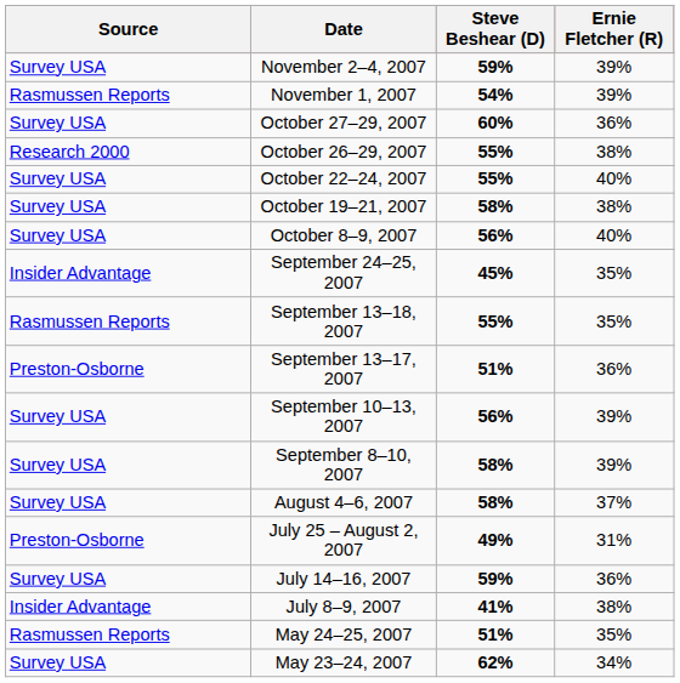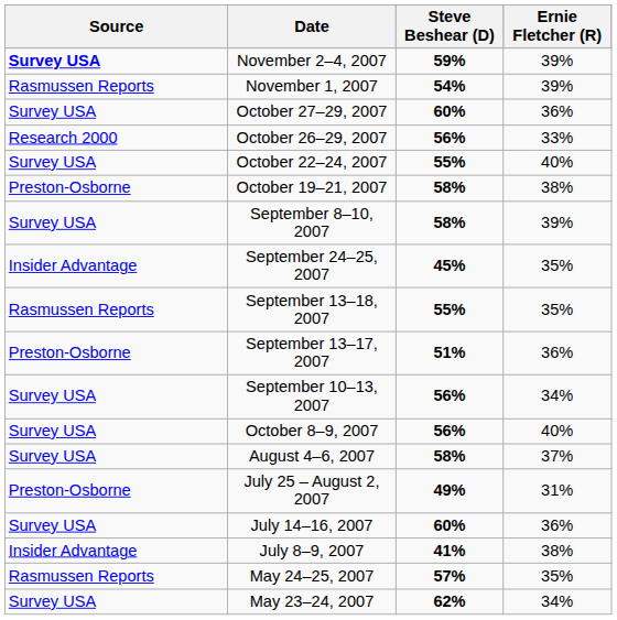 <table class="wikitable" style="text-align:center">
 <tr style="background:maroon;">
 <th style="width:215px;">Source</th>
 <th style="width:160px;">Date</th>
 <th style="width:100px;">Steve<br>Beshear (D)</th>
 <th style="width:100px;">Ernie<br>Fletcher (R)</th>
 </tr>
 <tr>
-<td align=left><a href='#'>Survey USA</a></td>
+<td align=left><strong><a href='#'>Survey USA</a></strong></td>
 <td>November 2–4, 2007</td>
 <td><strong>59%</strong></td>
 <td>39%</td>
 </tr>
 <tr>
 <td align=left><a href='#'>Rasmussen Reports</a></td>
 <td>November 1, 2007</td>
 <td><strong>54%</strong></td>
 <td>39%</td>
 </tr>
 <tr>
 <td align=left><a href='#'>Survey USA</a></td>
 <td>October 27–29, 2007</td>
 <td><strong>60%</strong></td>
 <td>36%</td>
 </tr>
 <tr>
 <td align=left><a href='#'>Research 2000</a></td>
 <td>October 26–29, 2007</td>
-<td><strong>55%</strong></td>
-<td>38%</td>
+<td><strong>56%</strong></td>
+<td>33%</td>
 </tr>
 <tr>
 <td align=left><a href='#'>Survey USA</a></td>
 <td>October 22–24, 2007</td>
 <td><strong>55%</strong></td>
 <td>40%</td>
 </tr>
 <tr>
-<td align=left><a href='#'>Survey USA</a></td>
+<td align=left><a href='#'>Preston-Osborne</a></td>
 <td>October 19–21, 2007</td>
 <td><strong>58%</strong></td>
 <td>38%</td>
 </tr>
 <tr>
 <td align=left><a href='#'>Survey USA</a></td>
-<td>October 8–9, 2007</td>
-<td><strong>56%</strong></td>
-<td>40%</td>
+<td>September 8–10, 2007</td>
+<td><strong>58%</strong></td>
+<td>39%</td>
 </tr>
 <tr>
 <td align=left><a href='#'>Insider Advantage</a></td>
 <td>September 24–25, 2007</td>
 <td><strong>45%</strong></td>
 <td>35%</td>
 </tr>
 <tr>
 <td align=left><a href='#'>Rasmussen Reports</a></td>
 <td>September 13–18, 2007</td>
 <td><strong>55%</strong></td>
 <td>35%</td>
 </tr>
 <tr>
 <td align=left><a href='#'>Preston-Osborne</a></td>
 <td>September 13–17, 2007</td>
 <td><strong>51%</strong></td>
 <td>36%</td>
 </tr>
 <tr>
 <td align=left><a href='#'>Survey USA</a></td>
 <td>September 10–13, 2007</td>
 <td><strong>56%</strong></td>
-<td>39%</td>
+<td>34%</td>
 </tr>
 <tr>
 <td align=left><a href='#'>Survey USA</a></td>
-<td>September 8–10, 2007</td>
-<td><strong>58%</strong></td>
-<td>39%</td>
+<td>October 8–9, 2007</td>
+<td><strong>56%</strong></td>
+<td>40%</td>
 </tr>
 <tr>
 <td align=left><a href='#'>Survey USA</a></td>
 <td>August 4–6, 2007</td>
 <td><strong>58%</strong></td>
 <td>37%</td>
 </tr>
 <tr>
 <td align=left><a href='#'>Preston-Osborne</a></td>
 <td>July 25 – August 2, 2007</td>
 <td><strong>49%</strong></td>
 <td>31%</td>
 </tr>
 <tr>
 <td align=left><a href='#'>Survey USA</a></td>
 <td>July 14–16, 2007</td>
-<td><strong>59%</strong></td>
+<td><strong>60%</strong></td>
 <td>36%</td>
 </tr>
 <tr>
 <td align=left><a href='#'>Insider Advantage</a></td>
 <td>July 8–9, 2007</td>
 <td><strong>41%</strong></td>
 <td>38%</td>
 </tr>
 <tr>
 <td align=left><a href='#'>Rasmussen Reports</a></td>
 <td>May 24–25, 2007</td>
-<td><strong>51%</strong></td>
+<td><strong>57%</strong></td>
 <td>35%</td>
 </tr>
 <tr>
 <td align=left><a href='#'>Survey USA</a></td>
 <td>May 23–24, 2007</td>
 <td><strong>62%</strong></td>
 <td>34%</td>
 </tr>
 </table>
